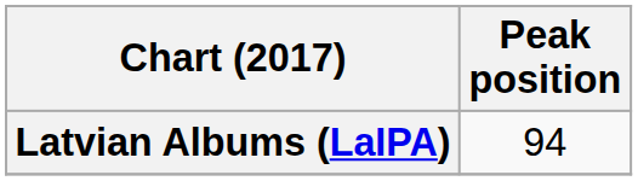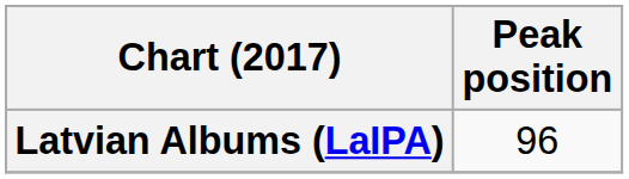 <table class="wikitable plainrowheaders" style="text-align:center;">
 <tr>
 <th scope="col">Chart (2017)</th>
 <th scope="col">Peak<br>position</th>
 </tr>
 <tr>
 <th scope="row">Latvian Albums (<a href='#'>LaIPA</a>)</th>
-<td>94</td>
+<td>96</td>
 </tr>
 <tr>
 </tr>
 </table>
